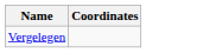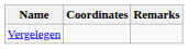 <table class="wikitable sortable" style="font-size: 95%;">
 <tr>
 <th>Name</th>
 <th>Coordinates</th>
+<th>Remarks</th>
 </tr>
 <tr>
 <td><a href='#'>Vergelegen</a></td>
 <td></td>
+<td></td>
 </tr>
 </table>
